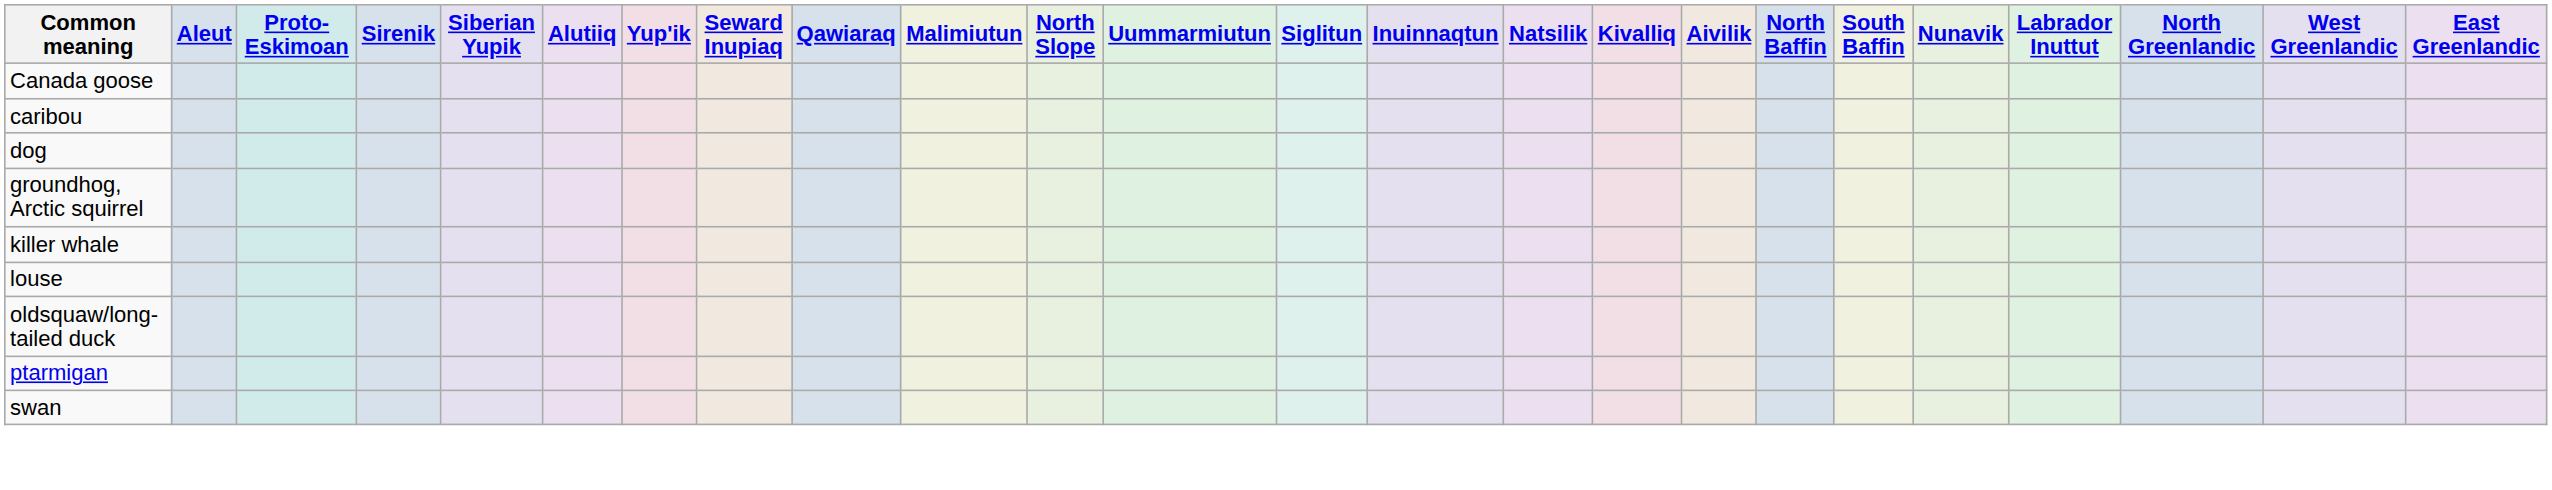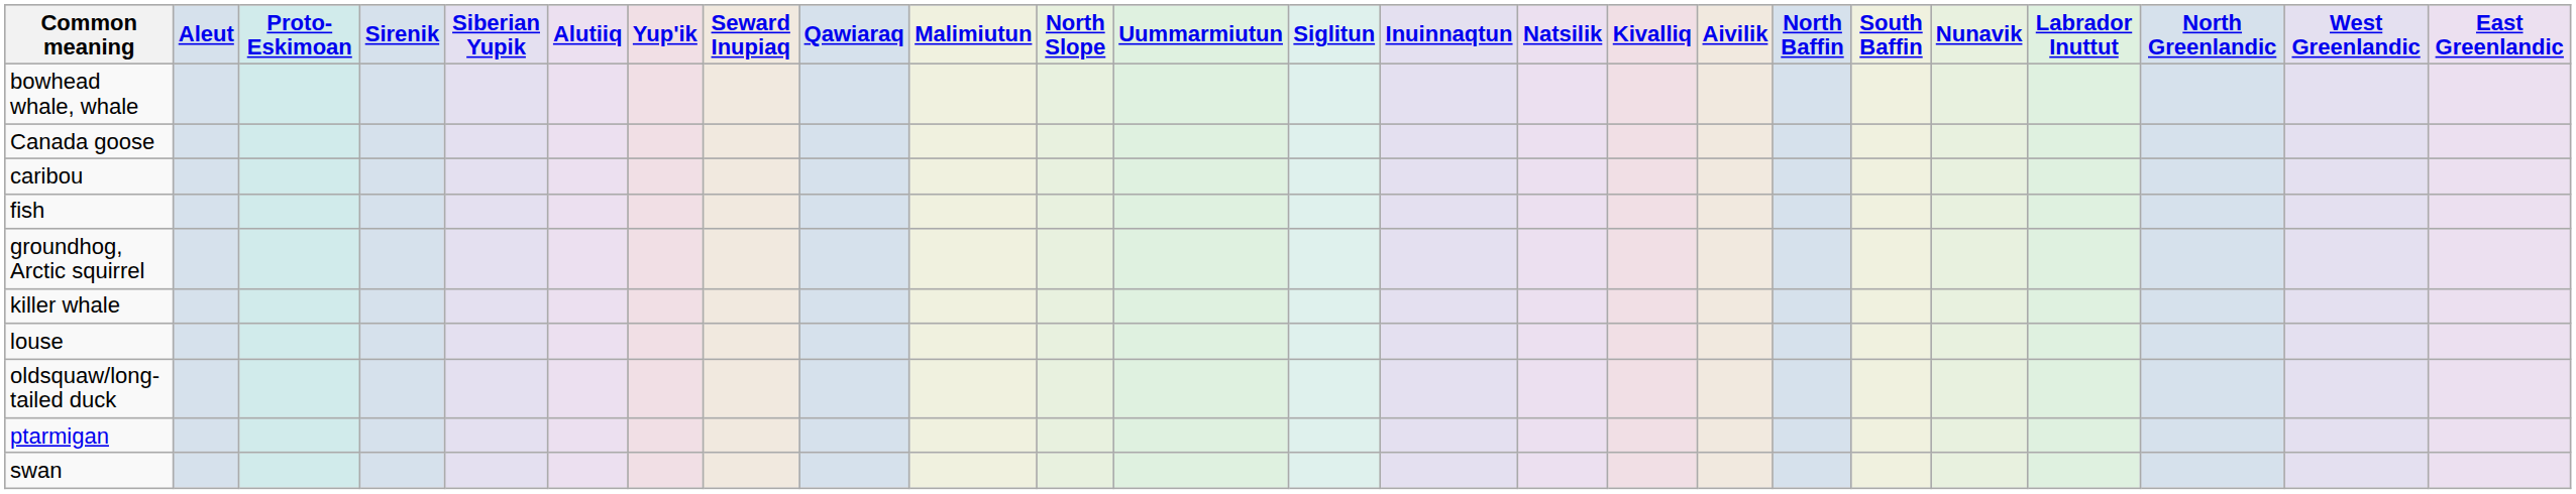 <table class="wikitable" style="font-size: 85%">
 <tr>
 <th>Common meaning</th>
 <th style="background-color: #d6e1ec"><a href='#'>Aleut</a></th>
 <th style="background-color: #d1ebeb"><a href='#'>Proto-Eskimoan</a></th>
 <th style="background-color: #d6e1ec"><a href='#'>Sirenik</a></th>
 <th style="background-color: #e4e0f0"><a href='#'>Siberian Yupik</a></th>
 <th style="background-color: #ece0f0"><a href='#'>Alutiiq</a></th>
 <th style="background-color: #f1dfe5"><a href='#'>Yup'ik</a></th>
 <th style="background-color: #f1e9df"><a href='#'>Seward Inupiaq</a></th>
 <th style="background-color: #d6e1ec"><a href='#'>Qawiaraq</a></th>
 <th style="background-color: #f0f1df"><a href='#'>Malimiutun</a></th>
 <th style="background-color: #e8f1df"><a href='#'>North Slope</a></th>
 <th style="background-color: #dff1e0"><a href='#'>Uummarmiutun</a></th>
 <th style="background-color: #dff1ed"><a href='#'>Siglitun</a></th>
 <th style="background-color: #e4e0f0"><a href='#'>Inuinnaqtun</a></th>
 <th style="background-color: #ece0f0"><a href='#'>Natsilik</a></th>
 <th style="background-color: #f1dfe5"><a href='#'>Kivalliq</a></th>
 <th style="background-color: #f1e9df"><a href='#'>Aivilik</a></th>
 <th style="background-color: #d6e1ec"><a href='#'>North Baffin</a></th>
 <th style="background-color: #f0f1df"><a href='#'>South Baffin</a></th>
 <th style="background-color: #e8f1df"><a href='#'>Nunavik</a></th>
 <th style="background-color: #dff1e0"><a href='#'>Labrador Inuttut</a></th>
 <th style="background-color: #d6e1ec"><a href='#'>North Greenlandic</a></th>
 <th style="background-color: #e4e0f0"><a href='#'>West Greenlandic</a></th>
 <th style="background-color: #ece0f0"><a href='#'>East Greenlandic</a></th>
+</tr>
+<tr>
+<td>bowhead whale, whale</td>
+<td style="background-color: #d6e1ec"></td>
+<td style="background-color: #d1ebeb"></td>
+<td style="background-color: #d6e1ec"></td>
+<td style="background-color: #e4e0f0"></td>
+<td style="background-color: #ece0f0"></td>
+<td style="background-color: #f1dfe5"></td>
+<td style="background-color: #f1e9df"></td>
+<td style="background-color: #d6e1ec"></td>
+<td style="background-color: #f0f1df"></td>
+<td style="background-color: #e8f1df"></td>
+<td style="background-color: #dff1e0"></td>
+<td style="background-color: #dff1ed"></td>
+<td style="background-color: #e4e0f0"></td>
+<td style="background-color: #ece0f0"></td>
+<td style="background-color: #f1dfe5"></td>
+<td style="background-color: #f1e9df"></td>
+<td style="background-color: #d6e1ec"></td>
+<td style="background-color: #f0f1df"></td>
+<td style="background-color: #e8f1df"></td>
+<td style="background-color: #dff1e0"></td>
+<td style="background-color: #d6e1ec"></td>
+<td style="background-color: #e4e0f0"></td>
+<td style="background-color: #ece0f0"></td>
 </tr>
 <tr>
 <td>Canada goose</td>
 <td style="background-color: #d6e1ec"></td>
 <td style="background-color: #d1ebeb"></td>
 <td style="background-color: #d6e1ec"></td>
 <td style="background-color: #e4e0f0"></td>
 <td style="background-color: #ece0f0"></td>
 <td style="background-color: #f1dfe5"></td>
 <td style="background-color: #f1e9df"></td>
 <td style="background-color: #d6e1ec"></td>
 <td style="background-color: #f0f1df"></td>
 <td style="background-color: #e8f1df"></td>
 <td style="background-color: #dff1e0"></td>
 <td style="background-color: #dff1ed"></td>
 <td style="background-color: #e4e0f0"></td>
 <td style="background-color: #ece0f0"></td>
 <td style="background-color: #f1dfe5"></td>
 <td style="background-color: #f1e9df"></td>
 <td style="background-color: #d6e1ec"></td>
 <td style="background-color: #f0f1df"></td>
 <td style="background-color: #e8f1df"></td>
 <td style="background-color: #dff1e0"></td>
 <td style="background-color: #d6e1ec"></td>
 <td style="background-color: #e4e0f0"></td>
 <td style="background-color: #ece0f0"></td>
 </tr>
 <tr>
 <td>caribou</td>
 <td style="background-color: #d6e1ec"></td>
 <td style="background-color: #d1ebeb"></td>
 <td style="background-color: #d6e1ec"></td>
 <td style="background-color: #e4e0f0"></td>
 <td style="background-color: #ece0f0"></td>
 <td style="background-color: #f1dfe5"></td>
 <td style="background-color: #f1e9df"></td>
 <td style="background-color: #d6e1ec"></td>
 <td style="background-color: #f0f1df"></td>
 <td style="background-color: #e8f1df"></td>
 <td style="background-color: #dff1e0"></td>
 <td style="background-color: #dff1ed"></td>
 <td style="background-color: #e4e0f0"></td>
 <td style="background-color: #ece0f0"></td>
 <td style="background-color: #f1dfe5"></td>
 <td style="background-color: #f1e9df"></td>
 <td style="background-color: #d6e1ec"></td>
 <td style="background-color: #f0f1df"></td>
 <td style="background-color: #e8f1df"></td>
 <td style="background-color: #dff1e0"></td>
 <td style="background-color: #d6e1ec"></td>
 <td style="background-color: #e4e0f0"></td>
 <td style="background-color: #ece0f0"></td>
 </tr>
 <tr>
-<td>dog</td>
+<td>fish</td>
 <td style="background-color: #d6e1ec"></td>
 <td style="background-color: #d1ebeb"></td>
 <td style="background-color: #d6e1ec"></td>
 <td style="background-color: #e4e0f0"></td>
 <td style="background-color: #ece0f0"></td>
 <td style="background-color: #f1dfe5"></td>
 <td style="background-color: #f1e9df"></td>
 <td style="background-color: #d6e1ec"></td>
 <td style="background-color: #f0f1df"></td>
 <td style="background-color: #e8f1df"></td>
 <td style="background-color: #dff1e0"></td>
 <td style="background-color: #dff1ed"></td>
 <td style="background-color: #e4e0f0"></td>
 <td style="background-color: #ece0f0"></td>
 <td style="background-color: #f1dfe5"></td>
 <td style="background-color: #f1e9df"></td>
 <td style="background-color: #d6e1ec"></td>
 <td style="background-color: #f0f1df"></td>
 <td style="background-color: #e8f1df"></td>
 <td style="background-color: #dff1e0"></td>
 <td style="background-color: #d6e1ec"></td>
 <td style="background-color: #e4e0f0"></td>
 <td style="background-color: #ece0f0"></td>
 </tr>
 <tr>
 <td>groundhog, Arctic squirrel</td>
 <td style="background-color: #d6e1ec"></td>
 <td style="background-color: #d1ebeb"></td>
 <td style="background-color: #d6e1ec"></td>
 <td style="background-color: #e4e0f0"></td>
 <td style="background-color: #ece0f0"></td>
 <td style="background-color: #f1dfe5"></td>
 <td style="background-color: #f1e9df"></td>
 <td style="background-color: #d6e1ec"></td>
 <td style="background-color: #f0f1df"></td>
 <td style="background-color: #e8f1df"></td>
 <td style="background-color: #dff1e0"></td>
 <td style="background-color: #dff1ed"></td>
 <td style="background-color: #e4e0f0"></td>
 <td style="background-color: #ece0f0"></td>
 <td style="background-color: #f1dfe5"></td>
 <td style="background-color: #f1e9df"></td>
 <td style="background-color: #d6e1ec"></td>
 <td style="background-color: #f0f1df"></td>
 <td style="background-color: #e8f1df"></td>
 <td style="background-color: #dff1e0"></td>
 <td style="background-color: #d6e1ec"></td>
 <td style="background-color: #e4e0f0"></td>
 <td style="background-color: #ece0f0"></td>
 </tr>
 <tr>
 <td>killer whale</td>
 <td style="background-color: #d6e1ec"></td>
 <td style="background-color: #d1ebeb"></td>
 <td style="background-color: #d6e1ec"></td>
 <td style="background-color: #e4e0f0"></td>
 <td style="background-color: #ece0f0"></td>
 <td style="background-color: #f1dfe5"></td>
 <td style="background-color: #f1e9df"></td>
 <td style="background-color: #d6e1ec"></td>
 <td style="background-color: #f0f1df"></td>
 <td style="background-color: #e8f1df"></td>
 <td style="background-color: #dff1e0"></td>
 <td style="background-color: #dff1ed"></td>
 <td style="background-color: #e4e0f0"></td>
 <td style="background-color: #ece0f0"></td>
 <td style="background-color: #f1dfe5"></td>
 <td style="background-color: #f1e9df"></td>
 <td style="background-color: #d6e1ec"></td>
 <td style="background-color: #f0f1df"></td>
 <td style="background-color: #e8f1df"></td>
 <td style="background-color: #dff1e0"></td>
 <td style="background-color: #d6e1ec"></td>
 <td style="background-color: #e4e0f0"></td>
 <td style="background-color: #ece0f0"></td>
 </tr>
 <tr>
 <td>louse</td>
 <td style="background-color: #d6e1ec"></td>
 <td style="background-color: #d1ebeb"></td>
 <td style="background-color: #d6e1ec"></td>
 <td style="background-color: #e4e0f0"></td>
 <td style="background-color: #ece0f0"></td>
 <td style="background-color: #f1dfe5"></td>
 <td style="background-color: #f1e9df"></td>
 <td style="background-color: #d6e1ec"></td>
 <td style="background-color: #f0f1df"></td>
 <td style="background-color: #e8f1df"></td>
 <td style="background-color: #dff1e0"></td>
 <td style="background-color: #dff1ed"></td>
 <td style="background-color: #e4e0f0"></td>
 <td style="background-color: #ece0f0"></td>
 <td style="background-color: #f1dfe5"></td>
 <td style="background-color: #f1e9df"></td>
 <td style="background-color: #d6e1ec"></td>
 <td style="background-color: #f0f1df"></td>
 <td style="background-color: #e8f1df"></td>
 <td style="background-color: #dff1e0"></td>
 <td style="background-color: #d6e1ec"></td>
 <td style="background-color: #e4e0f0"></td>
 <td style="background-color: #ece0f0"></td>
 </tr>
 <tr>
 <td>oldsquaw/long-tailed duck</td>
 <td style="background-color: #d6e1ec"></td>
 <td style="background-color: #d1ebeb"></td>
 <td style="background-color: #d6e1ec"></td>
 <td style="background-color: #e4e0f0"></td>
 <td style="background-color: #ece0f0"></td>
 <td style="background-color: #f1dfe5"></td>
 <td style="background-color: #f1e9df"></td>
 <td style="background-color: #d6e1ec"></td>
 <td style="background-color: #f0f1df"></td>
 <td style="background-color: #e8f1df"></td>
 <td style="background-color: #dff1e0"></td>
 <td style="background-color: #dff1ed"></td>
 <td style="background-color: #e4e0f0"></td>
 <td style="background-color: #ece0f0"></td>
 <td style="background-color: #f1dfe5"></td>
 <td style="background-color: #f1e9df"></td>
 <td style="background-color: #d6e1ec"></td>
 <td style="background-color: #f0f1df"></td>
 <td style="background-color: #e8f1df"></td>
 <td style="background-color: #dff1e0"></td>
 <td style="background-color: #d6e1ec"></td>
 <td style="background-color: #e4e0f0"></td>
 <td style="background-color: #ece0f0"></td>
 </tr>
 <tr>
 <td><a href='#'>ptarmigan</a></td>
 <td style="background-color: #d6e1ec"></td>
 <td style="background-color: #d1ebeb"></td>
 <td style="background-color: #d6e1ec"></td>
 <td style="background-color: #e4e0f0"></td>
 <td style="background-color: #ece0f0"></td>
 <td style="background-color: #f1dfe5"></td>
 <td style="background-color: #f1e9df"></td>
 <td style="background-color: #d6e1ec"></td>
 <td style="background-color: #f0f1df"></td>
 <td style="background-color: #e8f1df"></td>
 <td style="background-color: #dff1e0"></td>
 <td style="background-color: #dff1ed"></td>
 <td style="background-color: #e4e0f0"></td>
 <td style="background-color: #ece0f0"></td>
 <td style="background-color: #f1dfe5"></td>
 <td style="background-color: #f1e9df"></td>
 <td style="background-color: #d6e1ec"></td>
 <td style="background-color: #f0f1df"></td>
 <td style="background-color: #e8f1df"></td>
 <td style="background-color: #dff1e0"></td>
 <td style="background-color: #d6e1ec"></td>
 <td style="background-color: #e4e0f0"></td>
 <td style="background-color: #ece0f0"></td>
 </tr>
 <tr>
 <td>swan</td>
 <td style="background-color: #d6e1ec"></td>
 <td style="background-color: #d1ebeb"></td>
 <td style="background-color: #d6e1ec"></td>
 <td style="background-color: #e4e0f0"></td>
 <td style="background-color: #ece0f0"></td>
 <td style="background-color: #f1dfe5"></td>
 <td style="background-color: #f1e9df"></td>
 <td style="background-color: #d6e1ec"></td>
 <td style="background-color: #f0f1df"></td>
 <td style="background-color: #e8f1df"></td>
 <td style="background-color: #dff1e0"></td>
 <td style="background-color: #dff1ed"></td>
 <td style="background-color: #e4e0f0"></td>
 <td style="background-color: #ece0f0"></td>
 <td style="background-color: #f1dfe5"></td>
 <td style="background-color: #f1e9df"></td>
 <td style="background-color: #d6e1ec"></td>
 <td style="background-color: #f0f1df"></td>
 <td style="background-color: #e8f1df"></td>
 <td style="background-color: #dff1e0"></td>
 <td style="background-color: #d6e1ec"></td>
 <td style="background-color: #e4e0f0"></td>
 <td style="background-color: #ece0f0"></td>
 </tr>
 </table>
